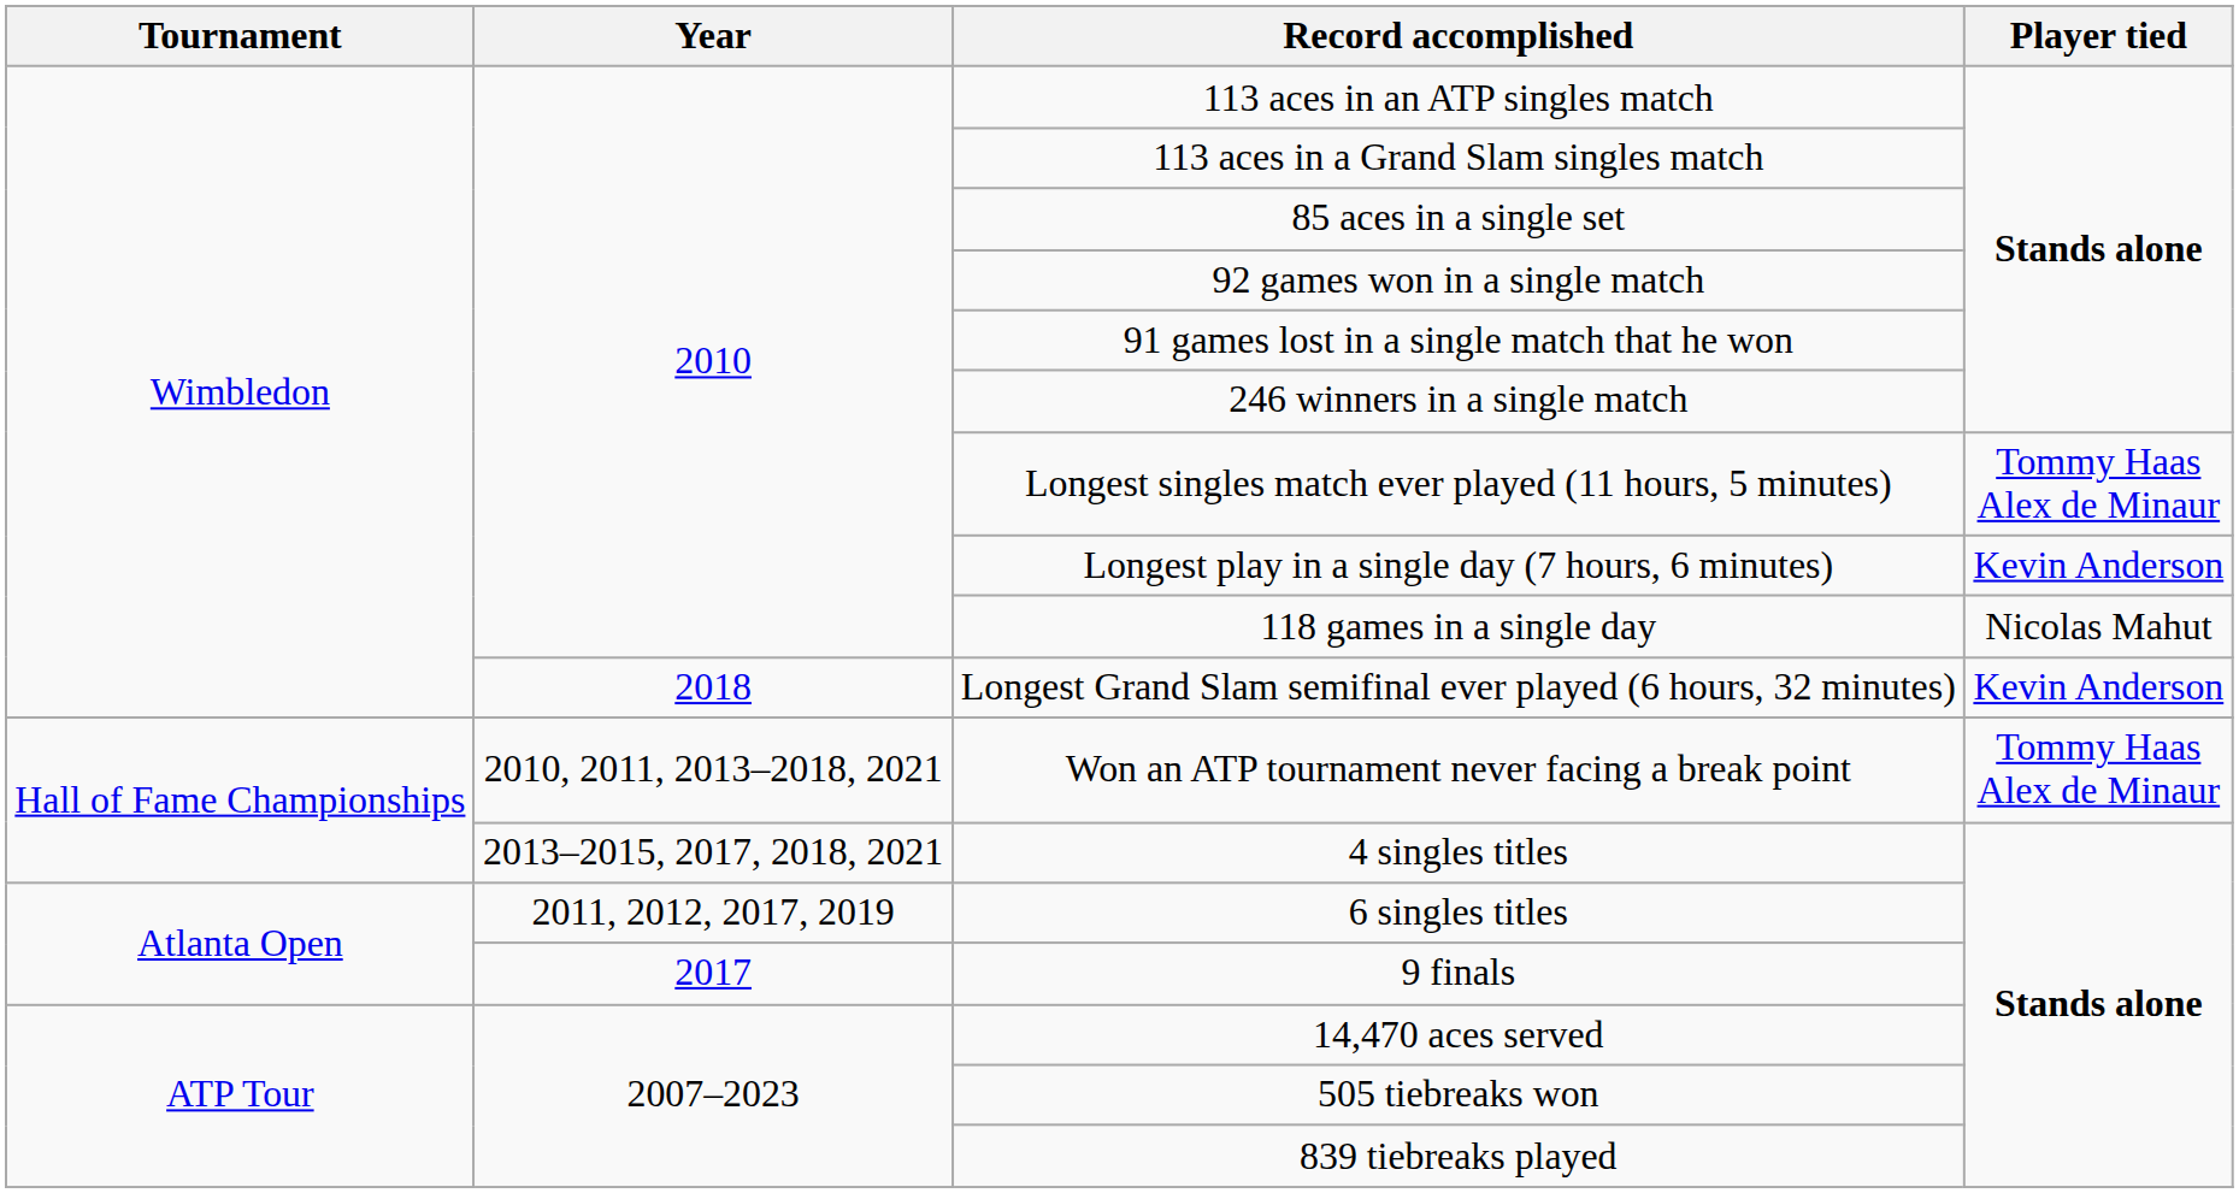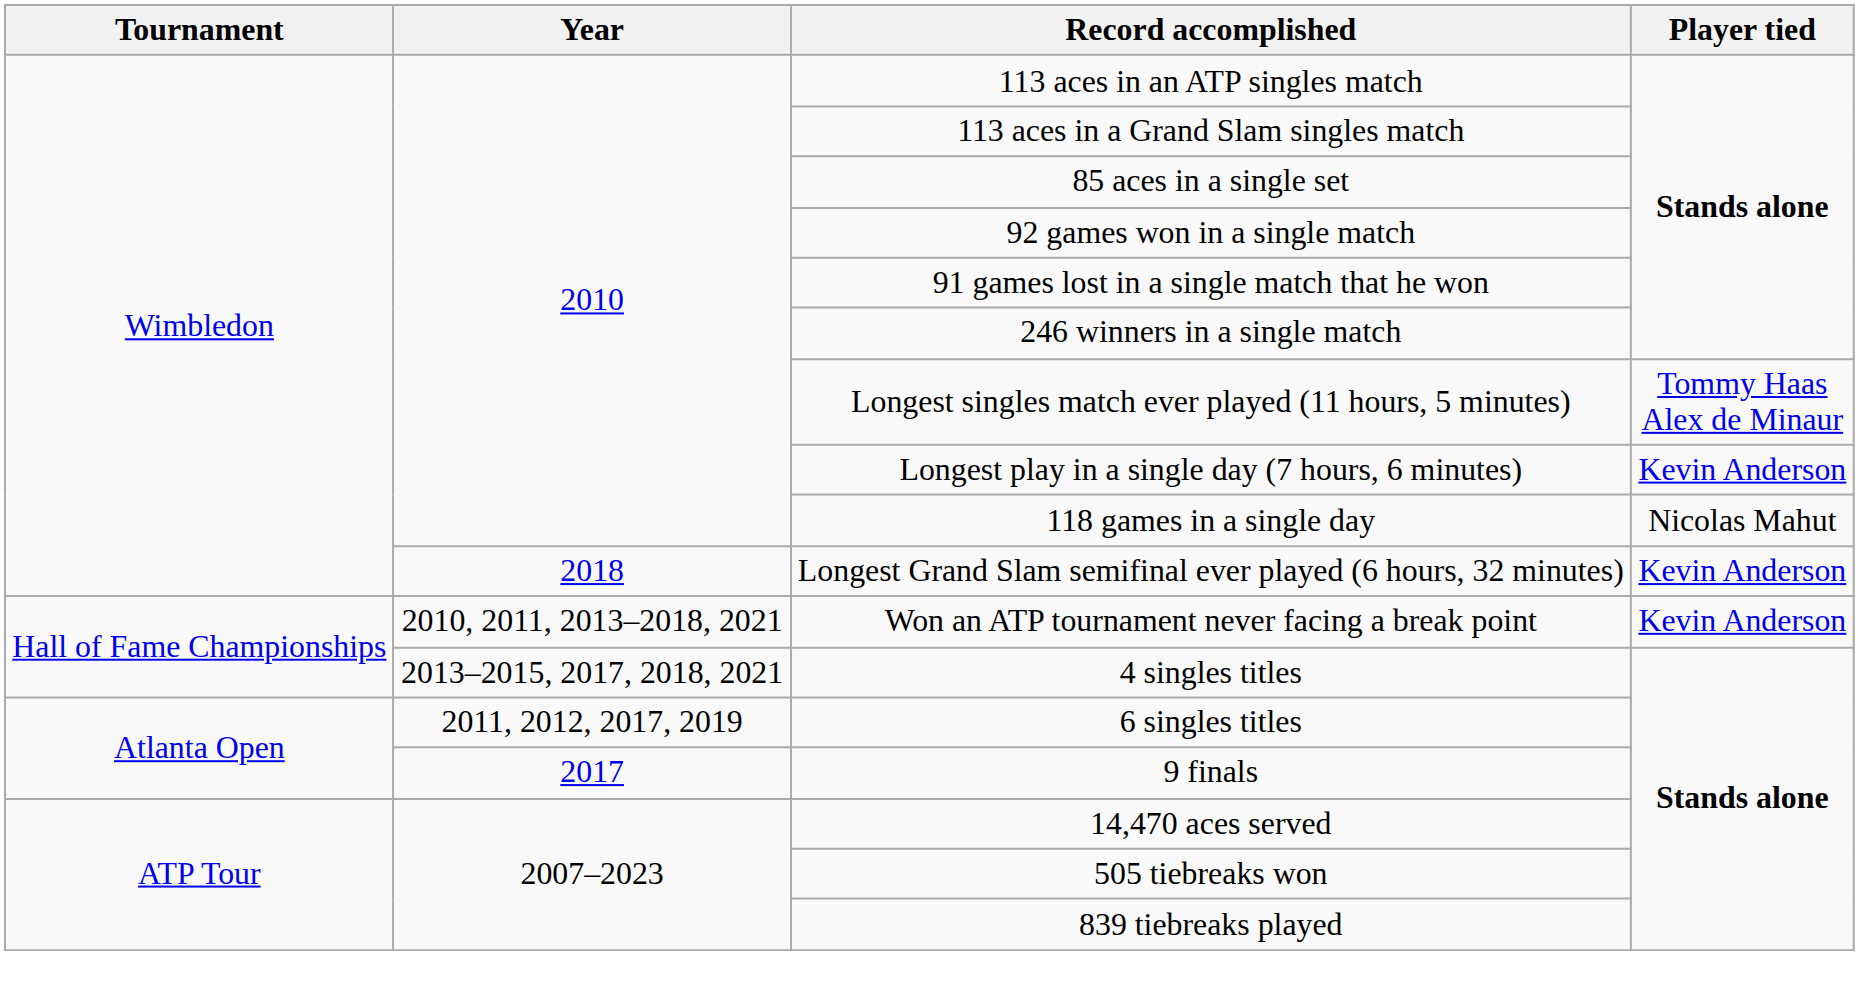 <table class="wikitable collapsible collapsed" style=text-align:center>
 <tr style="background:#efefef;">
 <th>Tournament</th>
 <th>Year</th>
 <th>Record accomplished</th>
 <th>Player tied</th>
 </tr>
 <tr>
 <td rowspan=10><a href='#'>Wimbledon</a></td>
 <td rowspan=9><a href='#'>2010</a></td>
 <td>113 aces in an ATP singles match</td>
 <td rowspan= "6"><strong>Stands alone</strong></td>
 </tr>
 <tr>
 <td>113 aces in a Grand Slam singles match</td>
 </tr>
 <tr>
 <td>85 aces in a single set</td>
 </tr>
 <tr>
 <td>92 games won in a single match</td>
 </tr>
 <tr>
 <td>91 games lost in a single match that he won</td>
 </tr>
 <tr>
 <td>246 winners in a single match</td>
 </tr>
 <tr>
 <td>Longest singles match ever played (11 hours, 5 minutes)</td>
 <td> <a href='#'>Tommy Haas</a> <br> <a href='#'>Alex de Minaur</a></td>
 </tr>
 <tr>
 <td>Longest play in a single day (7 hours, 6 minutes)</td>
 <td> <a href='#'>Kevin Anderson</a></td>
 </tr>
 <tr>
 <td>118 games in a single day</td>
 <td> Nicolas Mahut</td>
 </tr>
 <tr>
 <td><a href='#'>2018</a></td>
 <td>Longest Grand Slam semifinal ever played (6 hours, 32 minutes)</td>
 <td> <a href='#'>Kevin Anderson</a></td>
 </tr>
 <tr>
 <td rowspan= "2"><a href='#'>Hall of Fame Championships</a></td>
 <td>2010, 2011, 2013–2018, 2021</td>
 <td>Won an ATP tournament never facing a break point</td>
-<td> <a href='#'>Tommy Haas</a> <br> <a href='#'>Alex de Minaur</a></td>
+<td> <a href='#'>Kevin Anderson</a></td>
 </tr>
 <tr>
 <td>2013–2015, 2017, 2018, 2021</td>
 <td>4 singles titles</td>
 <td rowspan= "6"><strong>Stands alone</strong></td>
 </tr>
 <tr>
 <td rowspan= "2"><a href='#'>Atlanta Open</a></td>
 <td>2011, 2012, 2017, 2019</td>
 <td>6 singles titles</td>
 </tr>
 <tr>
 <td><a href='#'>2017</a></td>
 <td>9 finals</td>
 </tr>
 <tr>
 <td rowspan= "4"><a href='#'>ATP Tour</a></td>
 <td rowspan= "4">2007–2023</td>
 <td>14,470 aces served</td>
 </tr>
 <tr>
 <td>505 tiebreaks won</td>
 </tr>
 <tr>
 <td>839 tiebreaks played</td>
 </tr>
 </table>
